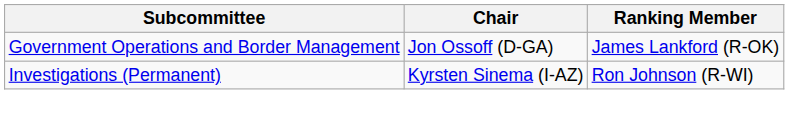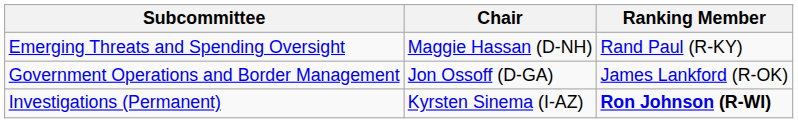 <table class="wikitable">
 <tr>
 <th>Subcommittee</th>
 <th>Chair</th>
 <th>Ranking Member</th>
+</tr>
+<tr>
+<td><a href='#'>Emerging Threats and Spending Oversight</a></td>
+<td><a href='#'>Maggie Hassan</a> (D-NH)</td>
+<td><a href='#'>Rand Paul</a> (R-KY)</td>
 </tr>
 <tr>
 <td><a href='#'>Government Operations and Border Management</a></td>
 <td><a href='#'>Jon Ossoff</a> (D-GA)</td>
 <td><a href='#'>James Lankford</a> (R-OK)</td>
 </tr>
 <tr>
 <td><a href='#'>Investigations (Permanent)</a></td>
 <td><a href='#'>Kyrsten Sinema</a> (I-AZ)</td>
-<td><a href='#'>Ron Johnson</a> (R-WI)</td>
+<td><strong><a href='#'>Ron Johnson</a> (R-WI)</strong></td>
 </tr>
 </table>
